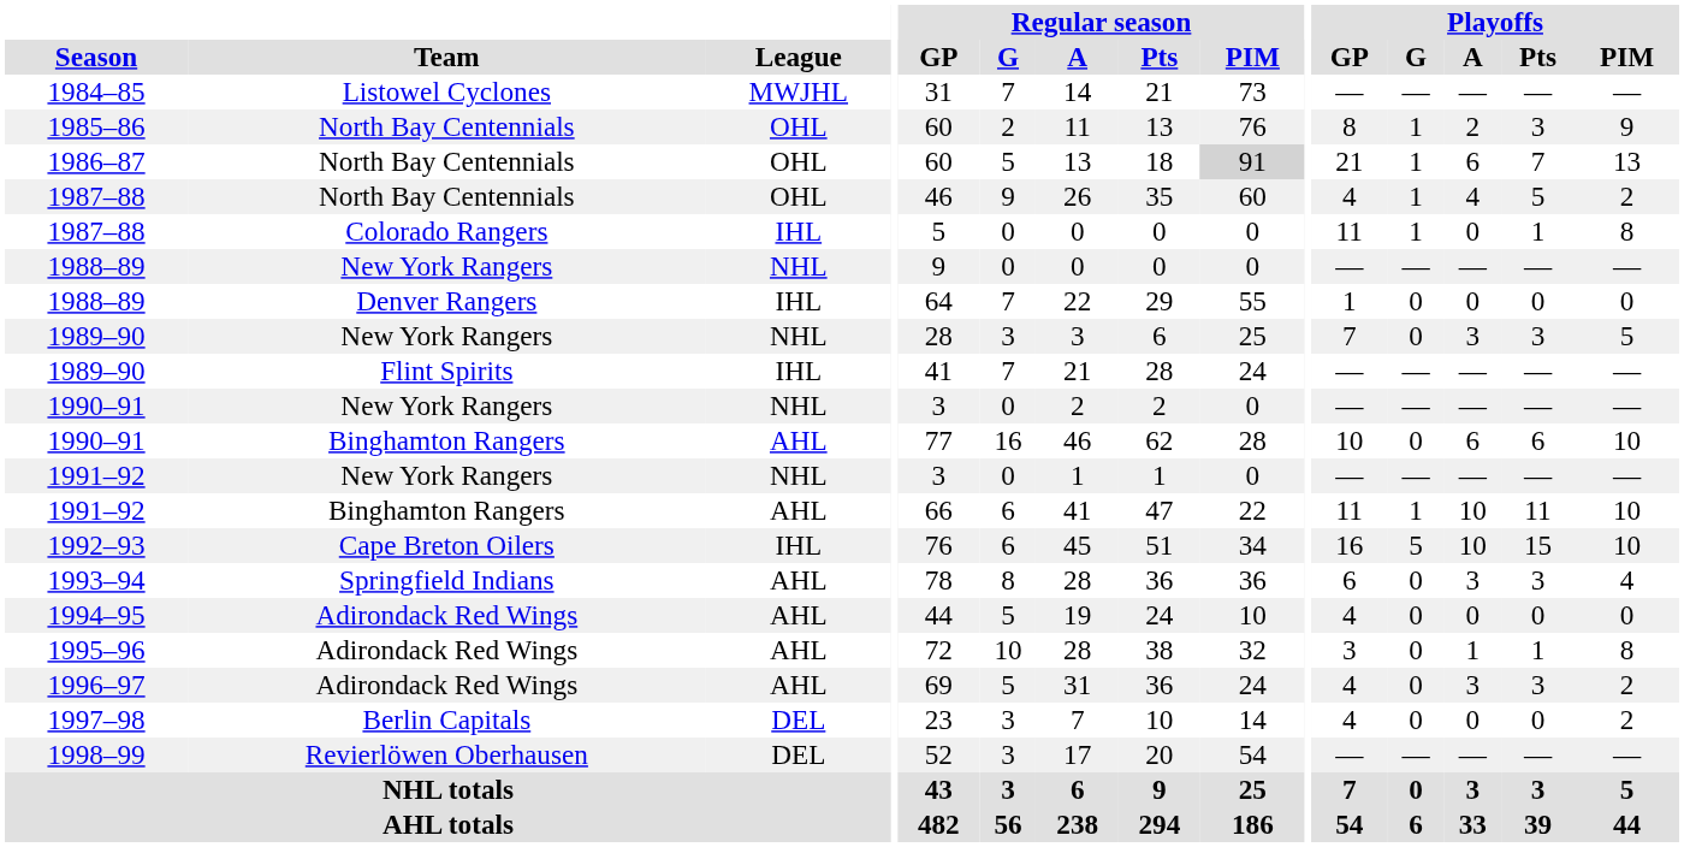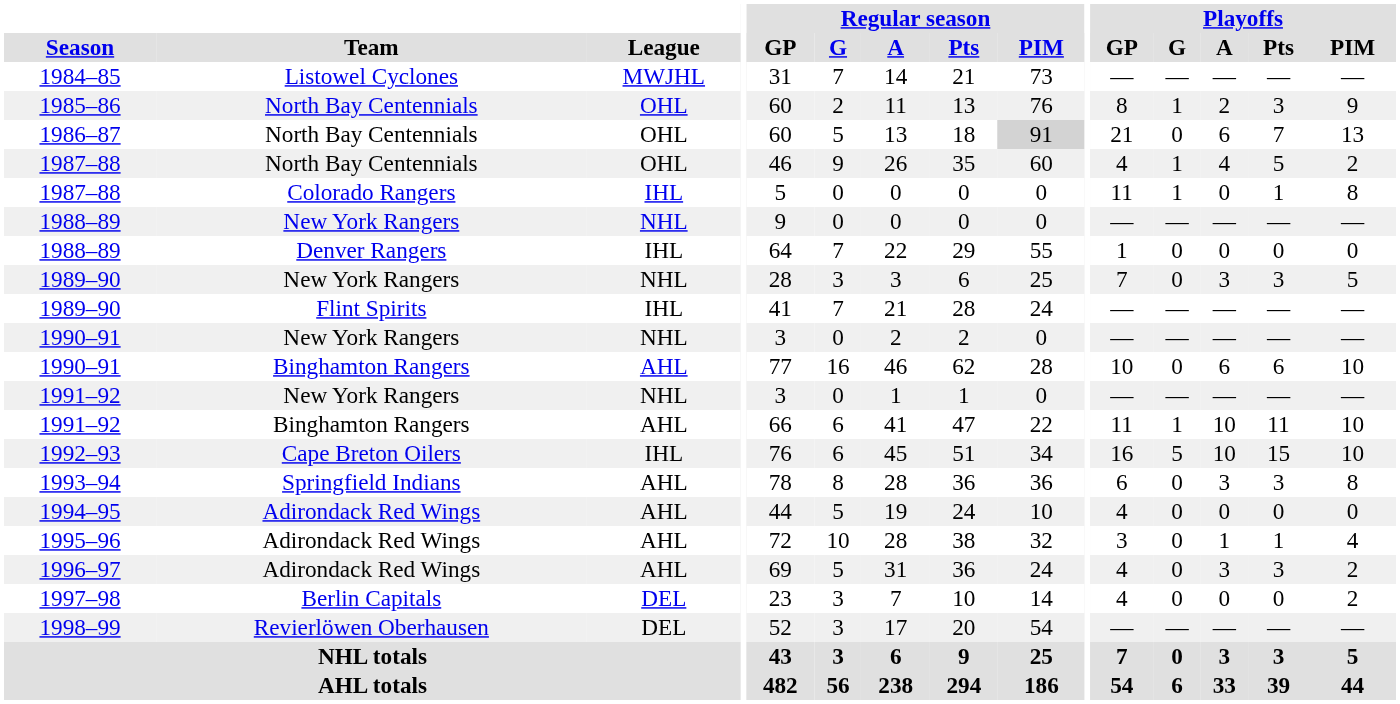 <table border="0" cellpadding="1" cellspacing="0" style="text-align:center; width:60em">
 <tr bgcolor="#e0e0e0">
 <th colspan="3" bgcolor="#ffffff"></th>
 <th rowspan="99" bgcolor="#ffffff"></th>
 <th colspan="5"><a href='#'>Regular season</a></th>
 <th rowspan="99" bgcolor="#ffffff"></th>
 <th colspan="5"><a href='#'>Playoffs</a></th>
 </tr>
 <tr bgcolor="#e0e0e0">
 <th><a href='#'>Season</a></th>
 <th>Team</th>
 <th>League</th>
 <th>GP</th>
 <th><a href='#'>G</a></th>
 <th><a href='#'>A</a></th>
 <th><a href='#'>Pts</a></th>
 <th><a href='#'>PIM</a></th>
 <th>GP</th>
 <th>G</th>
 <th>A</th>
 <th>Pts</th>
 <th>PIM</th>
 </tr>
 <tr>
 <td><a href='#'>1984–85</a></td>
 <td><a href='#'>Listowel Cyclones</a></td>
 <td><a href='#'>MWJHL</a></td>
 <td>31</td>
 <td>7</td>
 <td>14</td>
 <td>21</td>
 <td>73</td>
 <td>—</td>
 <td>—</td>
 <td>—</td>
 <td>—</td>
 <td>—</td>
 </tr>
 <tr bgcolor="#f0f0f0">
 <td><a href='#'>1985–86</a></td>
 <td><a href='#'>North Bay Centennials</a></td>
 <td><a href='#'>OHL</a></td>
 <td>60</td>
 <td>2</td>
 <td>11</td>
 <td>13</td>
 <td>76</td>
 <td>8</td>
 <td>1</td>
 <td>2</td>
 <td>3</td>
 <td>9</td>
 </tr>
 <tr>
 <td><a href='#'>1986–87</a></td>
 <td>North Bay Centennials</td>
 <td>OHL</td>
 <td>60</td>
 <td>5</td>
 <td>13</td>
 <td>18</td>
 <td style="background: lightgrey;">91</td>
 <td>21</td>
-<td>1</td>
+<td>0</td>
 <td>6</td>
 <td>7</td>
 <td>13</td>
 </tr>
 <tr bgcolor="#f0f0f0">
 <td><a href='#'>1987–88</a></td>
 <td>North Bay Centennials</td>
 <td>OHL</td>
 <td>46</td>
 <td>9</td>
 <td>26</td>
 <td>35</td>
 <td>60</td>
 <td>4</td>
 <td>1</td>
 <td>4</td>
 <td>5</td>
 <td>2</td>
 </tr>
 <tr>
 <td><a href='#'>1987–88</a></td>
 <td><a href='#'>Colorado Rangers</a></td>
 <td><a href='#'>IHL</a></td>
 <td>5</td>
 <td>0</td>
 <td>0</td>
 <td>0</td>
 <td>0</td>
 <td>11</td>
 <td>1</td>
 <td>0</td>
 <td>1</td>
 <td>8</td>
 </tr>
 <tr bgcolor="#f0f0f0">
 <td><a href='#'>1988–89</a></td>
 <td><a href='#'>New York Rangers</a></td>
 <td><a href='#'>NHL</a></td>
 <td>9</td>
 <td>0</td>
 <td>0</td>
 <td>0</td>
 <td>0</td>
 <td>—</td>
 <td>—</td>
 <td>—</td>
 <td>—</td>
 <td>—</td>
 </tr>
 <tr>
 <td><a href='#'>1988–89</a></td>
 <td><a href='#'>Denver Rangers</a></td>
 <td>IHL</td>
 <td>64</td>
 <td>7</td>
 <td>22</td>
 <td>29</td>
 <td>55</td>
 <td>1</td>
 <td>0</td>
 <td>0</td>
 <td>0</td>
 <td>0</td>
 </tr>
 <tr bgcolor="#f0f0f0">
 <td><a href='#'>1989–90</a></td>
 <td>New York Rangers</td>
 <td>NHL</td>
 <td>28</td>
 <td>3</td>
 <td>3</td>
 <td>6</td>
 <td>25</td>
 <td>7</td>
 <td>0</td>
 <td>3</td>
 <td>3</td>
 <td>5</td>
 </tr>
 <tr>
 <td><a href='#'>1989–90</a></td>
 <td><a href='#'>Flint Spirits</a></td>
 <td>IHL</td>
 <td>41</td>
 <td>7</td>
 <td>21</td>
 <td>28</td>
 <td>24</td>
 <td>—</td>
 <td>—</td>
 <td>—</td>
 <td>—</td>
 <td>—</td>
 </tr>
 <tr bgcolor="#f0f0f0">
 <td><a href='#'>1990–91</a></td>
 <td>New York Rangers</td>
 <td>NHL</td>
 <td>3</td>
 <td>0</td>
 <td>2</td>
 <td>2</td>
 <td>0</td>
 <td>—</td>
 <td>—</td>
 <td>—</td>
 <td>—</td>
 <td>—</td>
 </tr>
 <tr>
 <td><a href='#'>1990–91</a></td>
 <td><a href='#'>Binghamton Rangers</a></td>
 <td><a href='#'>AHL</a></td>
 <td>77</td>
 <td>16</td>
 <td>46</td>
 <td>62</td>
 <td>28</td>
 <td>10</td>
 <td>0</td>
 <td>6</td>
 <td>6</td>
 <td>10</td>
 </tr>
 <tr bgcolor="#f0f0f0">
 <td><a href='#'>1991–92</a></td>
 <td>New York Rangers</td>
 <td>NHL</td>
 <td>3</td>
 <td>0</td>
 <td>1</td>
 <td>1</td>
 <td>0</td>
 <td>—</td>
 <td>—</td>
 <td>—</td>
 <td>—</td>
 <td>—</td>
 </tr>
 <tr>
 <td><a href='#'>1991–92</a></td>
 <td>Binghamton Rangers</td>
 <td>AHL</td>
 <td>66</td>
 <td>6</td>
 <td>41</td>
 <td>47</td>
 <td>22</td>
 <td>11</td>
 <td>1</td>
 <td>10</td>
 <td>11</td>
 <td>10</td>
 </tr>
 <tr bgcolor="#f0f0f0">
 <td><a href='#'>1992–93</a></td>
 <td><a href='#'>Cape Breton Oilers</a></td>
 <td>IHL</td>
 <td>76</td>
 <td>6</td>
 <td>45</td>
 <td>51</td>
 <td>34</td>
 <td>16</td>
 <td>5</td>
 <td>10</td>
 <td>15</td>
 <td>10</td>
 </tr>
 <tr>
 <td><a href='#'>1993–94</a></td>
 <td><a href='#'>Springfield Indians</a></td>
 <td>AHL</td>
 <td>78</td>
 <td>8</td>
 <td>28</td>
 <td>36</td>
 <td>36</td>
 <td>6</td>
 <td>0</td>
 <td>3</td>
 <td>3</td>
-<td>4</td>
+<td>8</td>
 </tr>
 <tr bgcolor="#f0f0f0">
 <td><a href='#'>1994–95</a></td>
 <td><a href='#'>Adirondack Red Wings</a></td>
 <td>AHL</td>
 <td>44</td>
 <td>5</td>
 <td>19</td>
 <td>24</td>
 <td>10</td>
 <td>4</td>
 <td>0</td>
 <td>0</td>
 <td>0</td>
 <td>0</td>
 </tr>
 <tr>
 <td><a href='#'>1995–96</a></td>
 <td>Adirondack Red Wings</td>
 <td>AHL</td>
 <td>72</td>
 <td>10</td>
 <td>28</td>
 <td>38</td>
 <td>32</td>
 <td>3</td>
 <td>0</td>
 <td>1</td>
 <td>1</td>
-<td>8</td>
+<td>4</td>
 </tr>
 <tr bgcolor="#f0f0f0">
 <td><a href='#'>1996–97</a></td>
 <td>Adirondack Red Wings</td>
 <td>AHL</td>
 <td>69</td>
 <td>5</td>
 <td>31</td>
 <td>36</td>
 <td>24</td>
 <td>4</td>
 <td>0</td>
 <td>3</td>
 <td>3</td>
 <td>2</td>
 </tr>
 <tr>
 <td><a href='#'>1997–98</a></td>
 <td><a href='#'>Berlin Capitals</a></td>
 <td><a href='#'>DEL</a></td>
 <td>23</td>
 <td>3</td>
 <td>7</td>
 <td>10</td>
 <td>14</td>
 <td>4</td>
 <td>0</td>
 <td>0</td>
 <td>0</td>
 <td>2</td>
 </tr>
 <tr bgcolor="#f0f0f0">
 <td><a href='#'>1998–99</a></td>
 <td><a href='#'>Revierlöwen Oberhausen</a></td>
 <td>DEL</td>
 <td>52</td>
 <td>3</td>
 <td>17</td>
 <td>20</td>
 <td>54</td>
 <td>—</td>
 <td>—</td>
 <td>—</td>
 <td>—</td>
 <td>—</td>
 </tr>
 <tr>
 </tr>
 <tr ALIGN="center" bgcolor="#e0e0e0">
 <th colspan="3">NHL totals</th>
 <th ALIGN="center">43</th>
 <th ALIGN="center">3</th>
 <th ALIGN="center">6</th>
 <th ALIGN="center">9</th>
 <th ALIGN="center">25</th>
 <th ALIGN="center">7</th>
 <th ALIGN="center">0</th>
 <th ALIGN="center">3</th>
 <th ALIGN="center">3</th>
 <th ALIGN="center">5</th>
 </tr>
 <tr>
 </tr>
 <tr ALIGN="center" bgcolor="#e0e0e0">
 <th colspan="3">AHL totals</th>
 <th ALIGN="center">482</th>
 <th ALIGN="center">56</th>
 <th ALIGN="center">238</th>
 <th ALIGN="center">294</th>
 <th ALIGN="center">186</th>
 <th ALIGN="center">54</th>
 <th ALIGN="center">6</th>
 <th ALIGN="center">33</th>
 <th ALIGN="center">39</th>
 <th ALIGN="center">44</th>
 </tr>
 </table>
